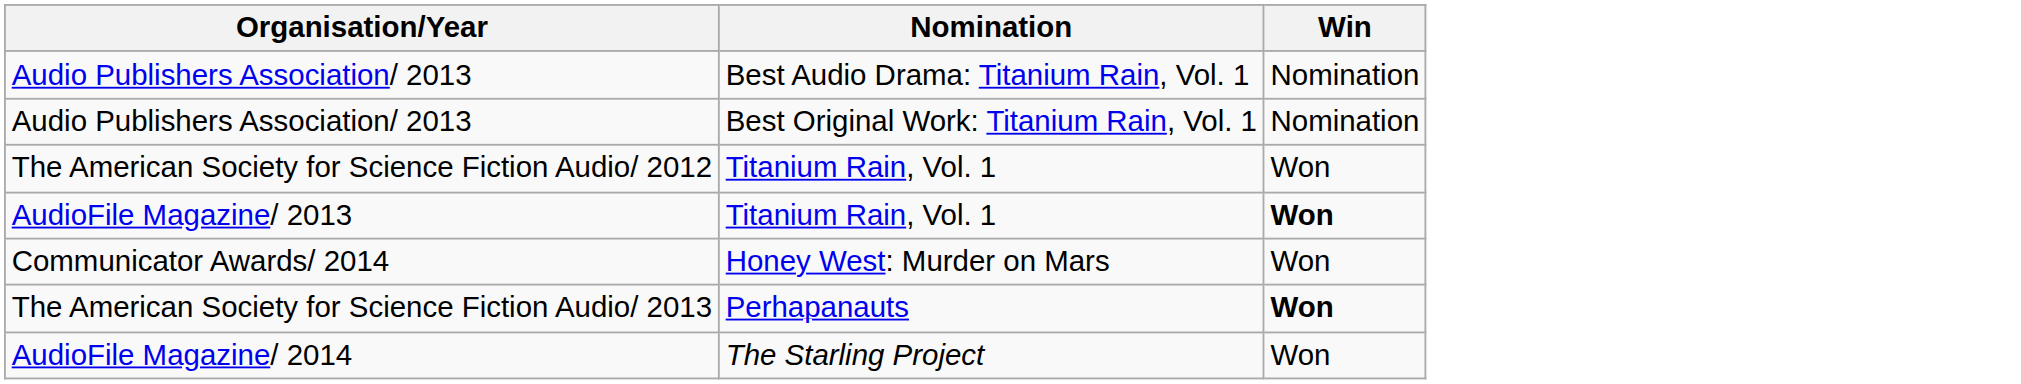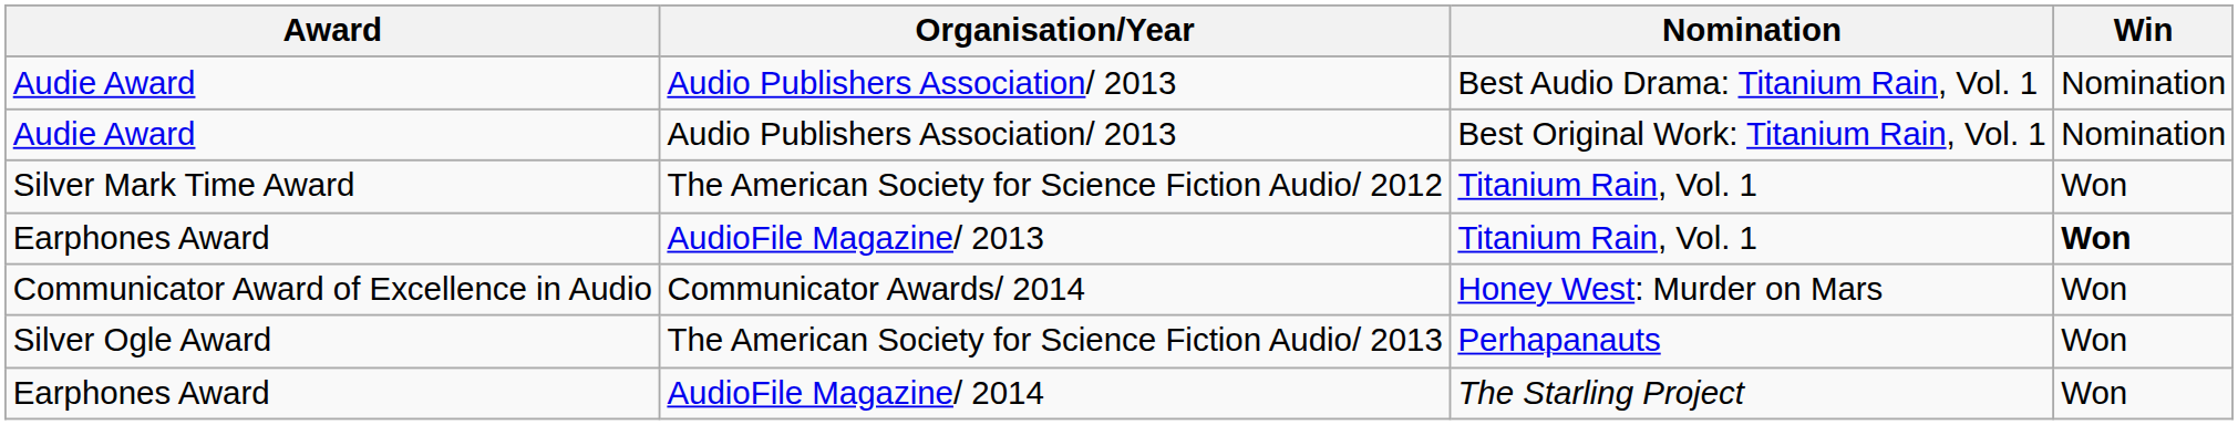 <table class="wikitable">
 <tr>
+<th>Award</th>
 <th>Organisation/Year</th>
 <th>Nomination</th>
 <th>Win</th>
 </tr>
 <tr>
+<td><a href='#'>Audie Award</a></td>
 <td><a href='#'>Audio Publishers Association</a>/ 2013</td>
 <td>Best Audio Drama: <a href='#'>Titanium Rain</a>, Vol. 1</td>
 <td>Nomination</td>
 </tr>
 <tr>
+<td><a href='#'>Audie Award</a></td>
 <td>Audio Publishers Association/ 2013</td>
 <td>Best Original Work: <a href='#'>Titanium Rain</a>, Vol. 1</td>
 <td>Nomination</td>
 </tr>
 <tr>
+<td>Silver Mark Time Award</td>
 <td>The American Society for Science Fiction Audio/ 2012</td>
 <td><a href='#'>Titanium Rain</a>, Vol. 1</td>
 <td>Won</td>
 </tr>
 <tr>
+<td>Earphones Award</td>
 <td><a href='#'>AudioFile Magazine</a>/ 2013</td>
 <td><a href='#'>Titanium Rain</a>, Vol. 1</td>
 <td><strong>Won</strong></td>
 </tr>
 <tr>
+<td>Communicator Award of Excellence in Audio</td>
 <td>Communicator Awards/ 2014</td>
 <td><a href='#'>Honey West</a>: Murder on Mars</td>
 <td>Won</td>
 </tr>
 <tr>
+<td>Silver Ogle Award</td>
 <td>The American Society for Science Fiction Audio/ 2013</td>
 <td><a href='#'>Perhapanauts</a></td>
-<td><strong>Won</strong></td>
+<td>Won</td>
 </tr>
 <tr>
+<td>Earphones Award</td>
 <td><a href='#'>AudioFile Magazine</a>/ 2014</td>
 <td><em>The Starling Project</em></td>
 <td>Won</td>
 </tr>
 </table>
